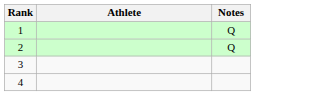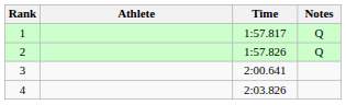 <table class=wikitable style="text-align:center">
 <tr>
 <th width=40>Rank</th>
 <th width=250>Athlete</th>
+<th width=80>Time</th>
 <th width=50>Notes</th>
 </tr>
 <tr bgcolor="ccffcc">
 <td>1</td>
 <td align=left></td>
+<td>1:57.817</td>
 <td>Q</td>
 </tr>
 <tr bgcolor="ccffcc">
 <td>2</td>
 <td align=left></td>
+<td>1:57.826</td>
 <td>Q</td>
 </tr>
 <tr>
 <td>3</td>
 <td align=left></td>
+<td>2:00.641</td>
 <td></td>
 </tr>
 <tr>
 <td>4</td>
 <td align=left></td>
+<td>2:03.826</td>
 <td></td>
 </tr>
 </table>
